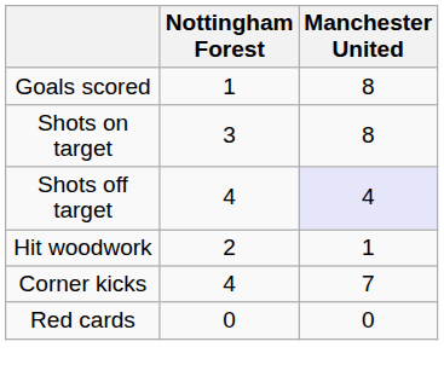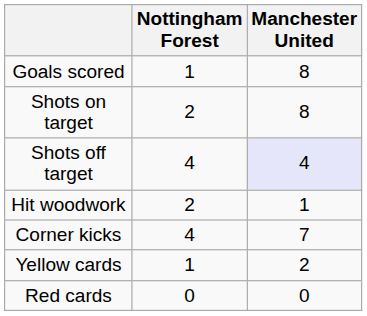 <table class="wikitable" style="text-align: center">
 <tr>
 <th width=100></th>
 <th width=70>Nottingham Forest</th>
 <th width=70>Manchester United</th>
 </tr>
 <tr>
 <td>Goals scored</td>
 <td>1</td>
 <td>8</td>
 </tr>
 <tr>
 <td>Shots on target</td>
-<td>3</td>
+<td>2</td>
 <td>8</td>
 </tr>
 <tr>
 <td>Shots off target</td>
 <td>4</td>
 <td style="background: lavender;">4</td>
 </tr>
 <tr>
 <td>Hit woodwork</td>
 <td>2</td>
 <td>1</td>
 </tr>
 <tr>
 <td>Corner kicks</td>
 <td>4</td>
 <td>7</td>
 </tr>
 <tr>
+<td>Yellow cards</td>
+<td>1</td>
+<td>2</td>
+</tr>
+<tr>
 <td>Red cards</td>
 <td>0</td>
 <td>0</td>
 </tr>
 </table>
